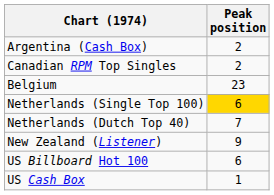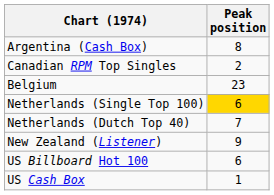 <table class="wikitable sortable">
 <tr>
 <th>Chart (1974)</th>
 <th>Peak<br>position</th>
 </tr>
 <tr>
 <td>Argentina (<a href='#'>Cash Box</a>)</td>
-<td style="text-align:center;">2</td>
+<td style="text-align:center;">8</td>
 </tr>
 <tr>
 <td>Canadian <a href='#'><em>RPM</em></a> Top Singles</td>
 <td style="text-align:center;">2</td>
 </tr>
 <tr>
 <td>Belgium</td>
 <td style="text-align:center;">23</td>
 </tr>
 <tr>
 <td>Netherlands (Single Top 100)</td>
 <td style="background: gold; text-align:center;">6</td>
 </tr>
 <tr>
 <td>Netherlands (Dutch Top 40)</td>
 <td style="text-align:center;">7</td>
 </tr>
 <tr>
 <td>New Zealand (<em><a href='#'>Listener</a></em>)</td>
 <td style="text-align:center;">9</td>
 </tr>
 <tr>
 <td>US <em>Billboard</em> <a href='#'>Hot 100</a></td>
 <td style="text-align:center;">6</td>
 </tr>
 <tr>
 <td>US <em><a href='#'>Cash Box</a></em></td>
 <td style="text-align:center;">1</td>
 </tr>
 </table>
